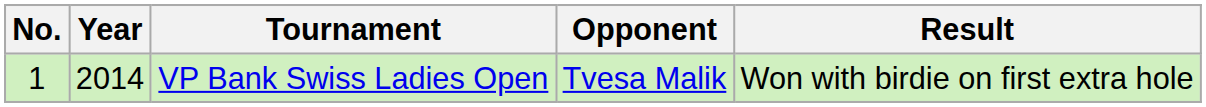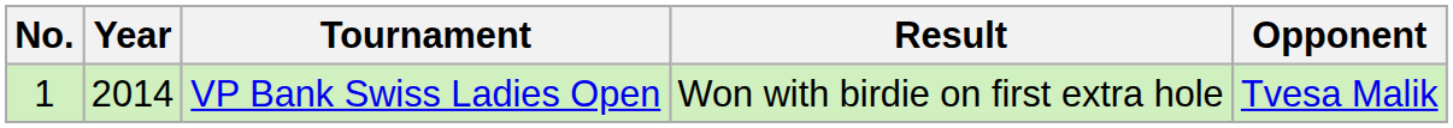 <table class="wikitable" style="font-size:95%;">
 <tr>
 <th>No.</th>
 <th>Year</th>
 <th>Tournament</th>
+<th>Result</th>
 <th>Opponent</th>
-<th>Result</th>
 </tr>
 <tr style="background:#D0F0C0;">
 <td align=center>1</td>
 <td>2014</td>
 <td><a href='#'>VP Bank Swiss Ladies Open</a></td>
+<td>Won with birdie on first extra hole</td>
 <td> <a href='#'>Tvesa Malik</a></td>
-<td>Won with birdie on first extra hole</td>
 </tr>
 </table>
